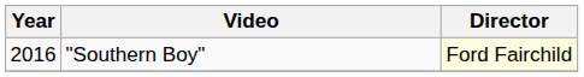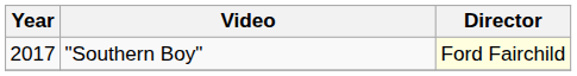 <table class="wikitable plainrowheaders">
 <tr>
 <th>Year</th>
 <th style="width:18em;">Video</th>
 <th>Director</th>
 </tr>
 <tr>
-<td>2016</td>
+<td>2017</td>
 <td align="left">"Southern Boy"</td>
 <td style="background: lightyellow;">Ford Fairchild</td>
 </tr>
 <tr>
 </tr>
 </table>
